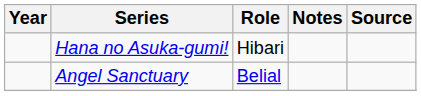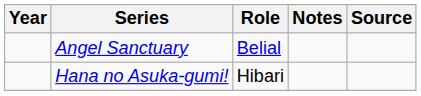 <table class="wikitable sortable plainrowheaders">
 <tr>
 <th>Year</th>
 <th>Series</th>
 <th>Role</th>
 <th class="unsortable">Notes</th>
 <th class="unsortable">Source</th>
 </tr>
 <tr>
 <td> </td>
+<td><em><a href='#'>Angel Sanctuary</a></em></td>
+<td><a href='#'>Belial</a></td>
+<td> </td>
+<td></td>
+</tr>
+<tr>
+<td> </td>
 <td><em><a href='#'>Hana no Asuka-gumi!</a></em></td>
 <td>Hibari</td>
 <td> </td>
 <td></td>
 </tr>
 <tr>
-<td> </td>
-<td><em><a href='#'>Angel Sanctuary</a></em></td>
-<td><a href='#'>Belial</a></td>
-<td> </td>
-<td></td>
-</tr>
-<tr>
 </tr>
 </table>
